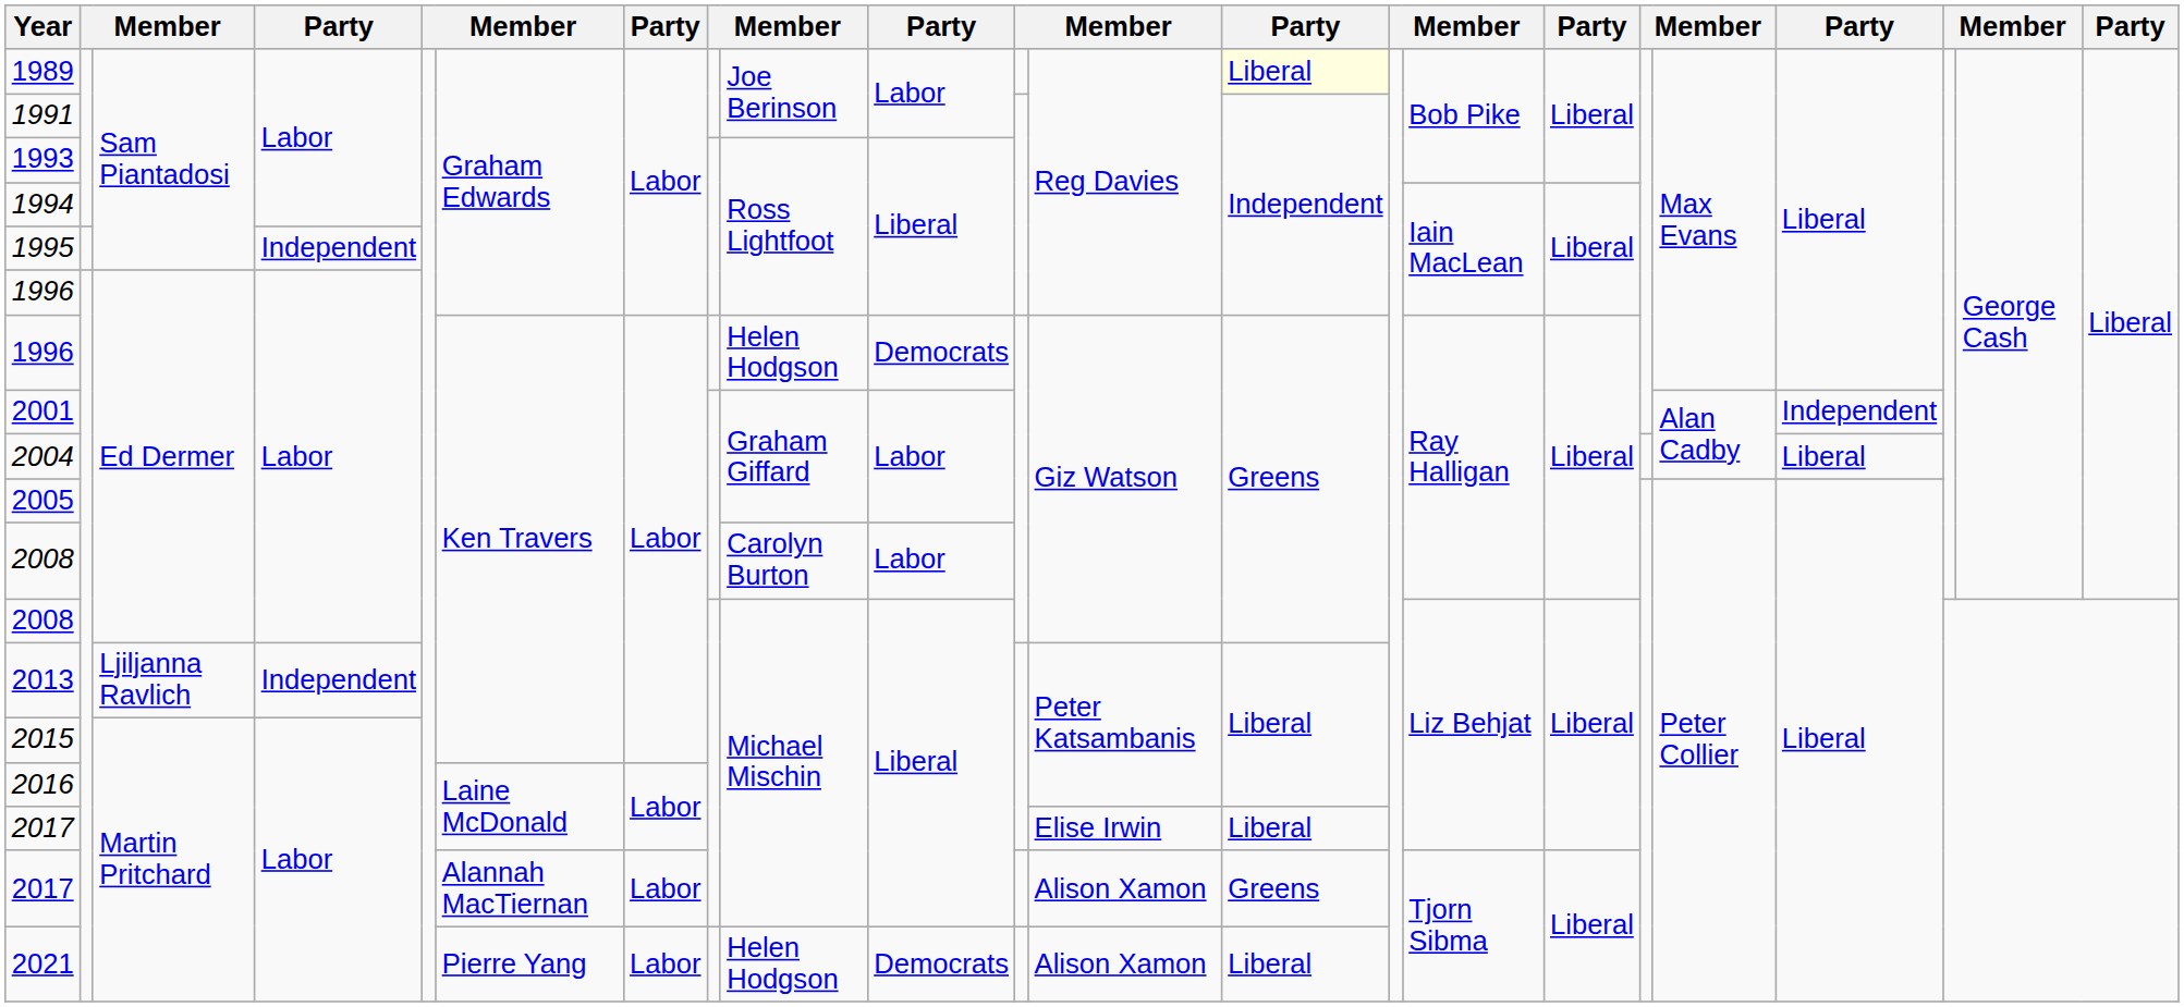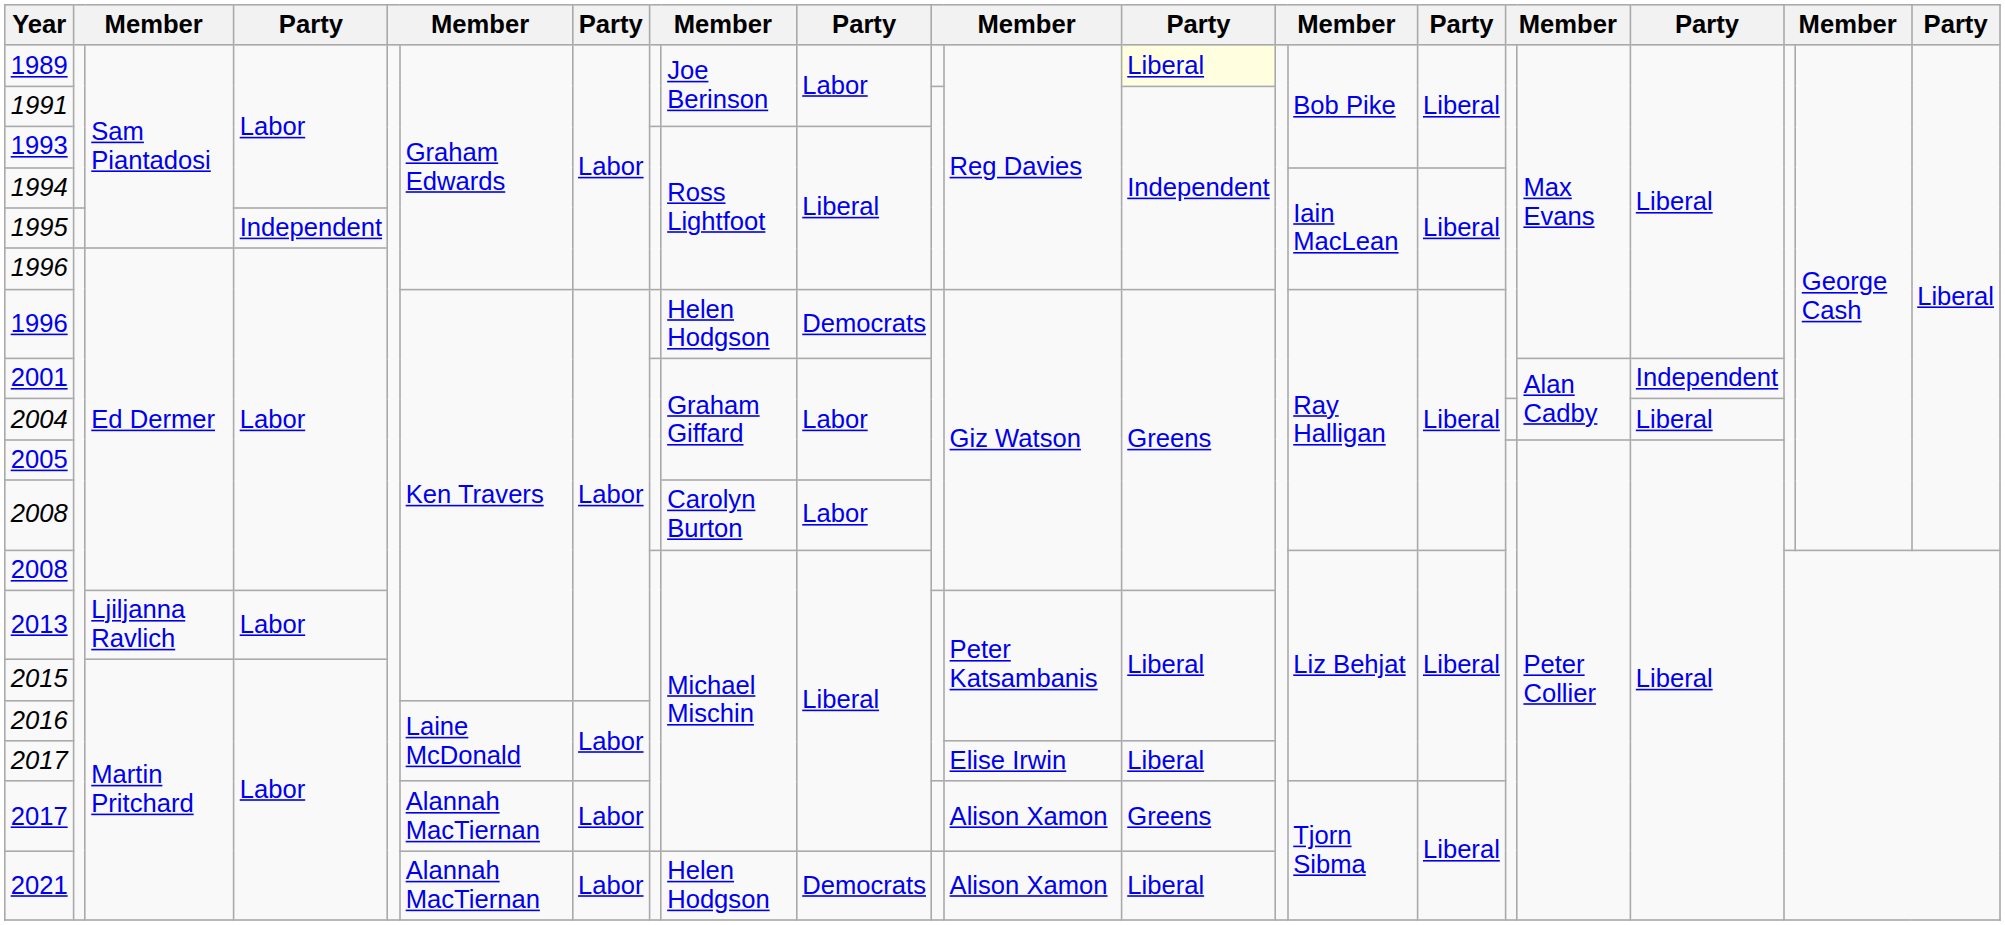 <table class=wikitable>
 <tr>
 <th>Year</th>
 <th colspan=2>Member</th>
 <th>Party</th>
 <th colspan=2>Member</th>
 <th>Party</th>
 <th colspan=2>Member</th>
 <th>Party</th>
 <th colspan=2>Member</th>
 <th>Party</th>
 <th colspan=2>Member</th>
 <th>Party</th>
 <th colspan=2>Member</th>
 <th>Party</th>
 <th colspan=2>Member</th>
 <th>Party</th>
 </tr>
 <tr>
 <td><a href='#'>1989</a></td>
 <td rowspan=4 ></td>
 <td rowspan=5><a href='#'>Sam Piantadosi</a></td>
 <td rowspan=4><a href='#'>Labor</a></td>
 <td rowspan=18 ></td>
 <td rowspan=6><a href='#'>Graham Edwards</a></td>
 <td rowspan=6><a href='#'>Labor</a></td>
 <td rowspan=2 ></td>
 <td rowspan=2><a href='#'>Joe Berinson</a></td>
 <td rowspan=2><a href='#'>Labor</a></td>
 <td></td>
 <td rowspan=6><a href='#'>Reg Davies</a></td>
 <td style="background: lightyellow;"><a href='#'>Liberal</a></td>
 <td rowspan=18 ></td>
 <td rowspan=3><a href='#'>Bob Pike</a></td>
 <td rowspan=3><a href='#'>Liberal</a></td>
 <td rowspan=8 ></td>
 <td rowspan=7><a href='#'>Max Evans</a></td>
 <td rowspan=7><a href='#'>Liberal</a></td>
 <td rowspan=11 ></td>
 <td rowspan=11><a href='#'>George Cash</a></td>
 <td rowspan=11><a href='#'>Liberal</a></td>
 </tr>
 <tr>
 <td><em>1991</em></td>
 <td rowspan=5 ></td>
 <td rowspan=5><a href='#'>Independent</a></td>
 </tr>
 <tr>
 <td><a href='#'>1993</a></td>
 <td rowspan=4 ></td>
 <td rowspan=4><a href='#'>Ross Lightfoot</a></td>
 <td rowspan=4><a href='#'>Liberal</a></td>
 </tr>
 <tr>
 <td><em>1994</em></td>
 <td rowspan=3><a href='#'>Iain MacLean</a></td>
 <td rowspan=3><a href='#'>Liberal</a></td>
 </tr>
 <tr>
 <td><em>1995</em></td>
 <td></td>
 <td><a href='#'>Independent</a></td>
 </tr>
 <tr>
 <td><em>1996</em></td>
 <td rowspan=13 ></td>
 <td rowspan=7><a href='#'>Ed Dermer</a></td>
 <td rowspan=7><a href='#'>Labor</a></td>
 </tr>
 <tr>
 <td><a href='#'>1996</a></td>
 <td rowspan=8><a href='#'>Ken Travers</a></td>
 <td rowspan=8><a href='#'>Labor</a></td>
 <td></td>
 <td><a href='#'>Helen Hodgson</a></td>
 <td><a href='#'>Democrats</a></td>
 <td rowspan=6 ></td>
 <td rowspan=6><a href='#'>Giz Watson</a></td>
 <td rowspan=6><a href='#'>Greens</a></td>
 <td rowspan=5><a href='#'>Ray Halligan</a></td>
 <td rowspan=5><a href='#'>Liberal</a></td>
 </tr>
 <tr>
 <td><a href='#'>2001</a></td>
 <td rowspan=4 ></td>
 <td rowspan=3><a href='#'>Graham Giffard</a></td>
 <td rowspan=3><a href='#'>Labor</a></td>
 <td rowspan=2><a href='#'>Alan Cadby</a></td>
 <td><a href='#'>Independent</a></td>
 </tr>
 <tr>
 <td><em>2004</em></td>
 <td></td>
 <td><a href='#'>Liberal</a></td>
 </tr>
 <tr>
 <td><a href='#'>2005</a></td>
 <td rowspan=9 ></td>
 <td rowspan=9><a href='#'>Peter Collier</a></td>
 <td rowspan=9><a href='#'>Liberal</a></td>
 </tr>
 <tr>
 <td><em>2008</em></td>
 <td><a href='#'>Carolyn Burton</a></td>
 <td><a href='#'>Labor</a></td>
 </tr>
 <tr>
 <td><a href='#'>2008</a></td>
 <td rowspan=6 ></td>
 <td rowspan=6><a href='#'>Michael Mischin</a></td>
 <td rowspan=6><a href='#'>Liberal</a></td>
 <td rowspan=5><a href='#'>Liz Behjat</a></td>
 <td rowspan=5><a href='#'>Liberal</a></td>
 <td colspan=3 rowspan=7></td>
 </tr>
 <tr>
 <td><a href='#'>2013</a></td>
 <td><a href='#'>Ljiljanna Ravlich</a></td>
-<td><a href='#'>Independent</a></td>
+<td><a href='#'>Labor</a></td>
 <td rowspan=4 ></td>
 <td rowspan=3><a href='#'>Peter Katsambanis</a></td>
 <td rowspan=3><a href='#'>Liberal</a></td>
 </tr>
 <tr>
 <td><em>2015</em></td>
 <td rowspan=5><a href='#'>Martin Pritchard</a></td>
 <td rowspan=5><a href='#'>Labor</a></td>
 </tr>
 <tr>
 <td><em>2016</em></td>
 <td rowspan=2><a href='#'>Laine McDonald</a></td>
 <td rowspan=2><a href='#'>Labor</a></td>
 </tr>
 <tr>
 <td><em>2017</em></td>
 <td><a href='#'>Elise Irwin</a></td>
 <td><a href='#'>Liberal</a></td>
 </tr>
 <tr>
 <td><a href='#'>2017</a></td>
 <td><a href='#'>Alannah MacTiernan</a></td>
 <td><a href='#'>Labor</a></td>
 <td></td>
 <td><a href='#'>Alison Xamon</a></td>
 <td><a href='#'>Greens</a></td>
 <td rowspan=2><a href='#'>Tjorn Sibma</a></td>
 <td rowspan=2><a href='#'>Liberal</a></td>
 </tr>
 <tr>
 <td><a href='#'>2021</a></td>
-<td><a href='#'>Pierre Yang</a></td>
+<td><a href='#'>Alannah MacTiernan</a></td>
 <td><a href='#'>Labor</a></td>
 <td></td>
 <td><a href='#'>Helen Hodgson</a></td>
 <td><a href='#'>Democrats</a></td>
 <td></td>
 <td><a href='#'>Alison Xamon</a></td>
 <td><a href='#'>Liberal</a></td>
 </tr>
 </table>
